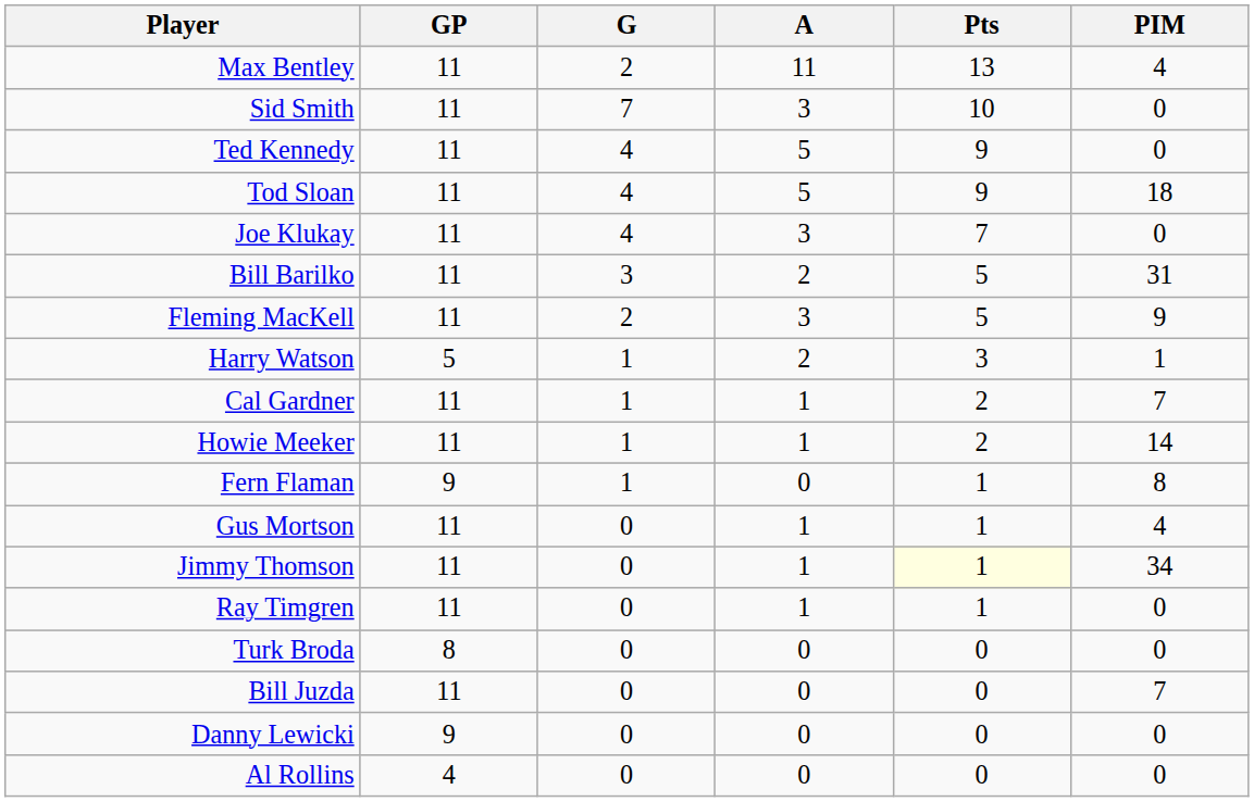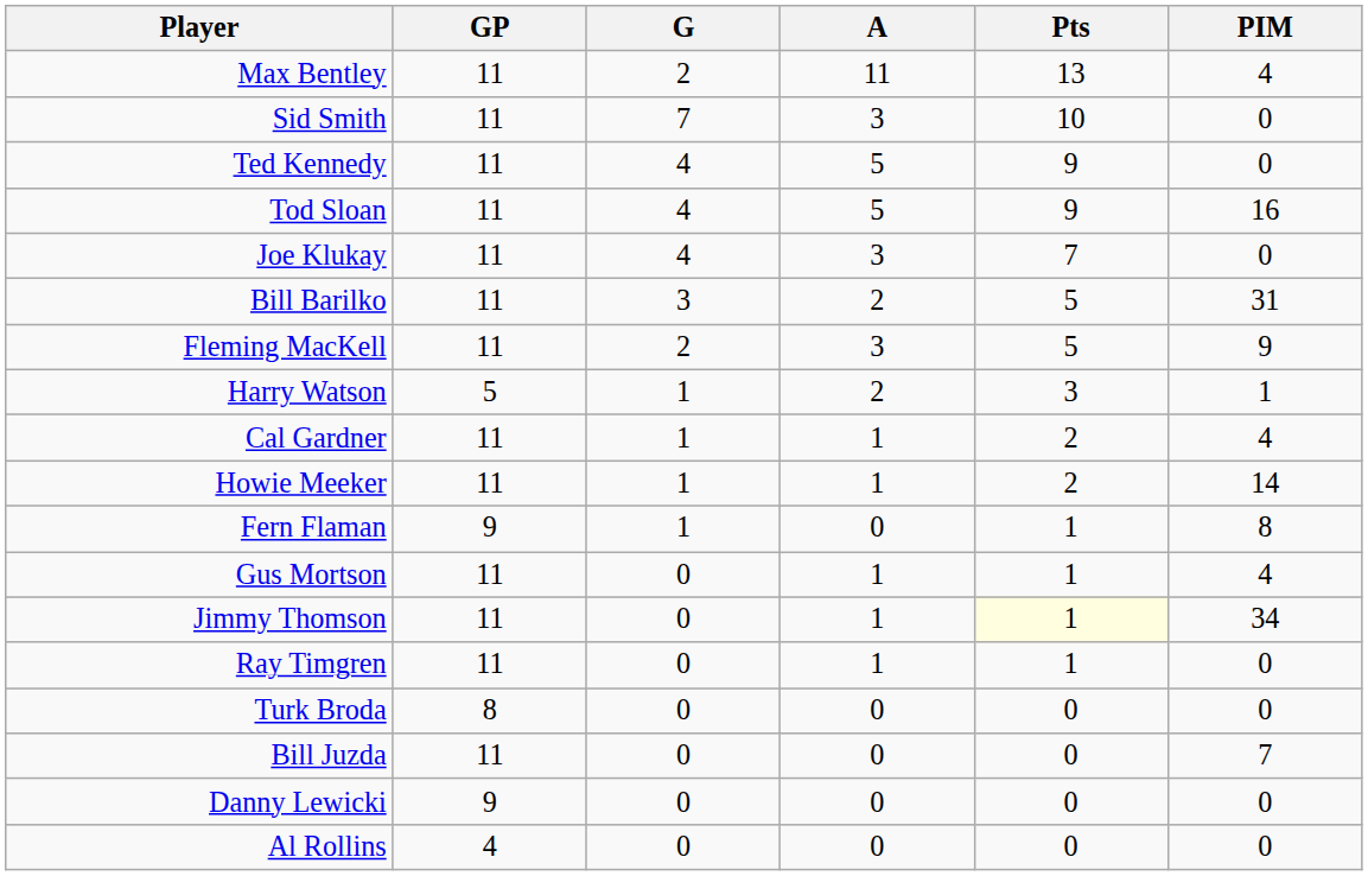 <table class="wikitable sortable" width="60%">
 <tr ALIGN="center">
 <th bgcolor="#DDDDFF" width="10%">Player</th>
 <th bgcolor="#DDDDFF" width="5%">GP</th>
 <th bgcolor="#DDDDFF" width="5%">G</th>
 <th bgcolor="#DDDDFF" width="5%">A</th>
 <th bgcolor="#DDDDFF" width="5%">Pts</th>
 <th bgcolor="#DDDDFF" width="5%">PIM</th>
 </tr>
 <tr align="center">
 <td align="right"><a href='#'>Max Bentley</a></td>
 <td>11</td>
 <td>2</td>
 <td>11</td>
 <td>13</td>
 <td>4</td>
 </tr>
 <tr align="center">
 <td align="right"><a href='#'>Sid Smith</a></td>
 <td>11</td>
 <td>7</td>
 <td>3</td>
 <td>10</td>
 <td>0</td>
 </tr>
 <tr align="center">
 <td align="right"><a href='#'>Ted Kennedy</a></td>
 <td>11</td>
 <td>4</td>
 <td>5</td>
 <td>9</td>
 <td>0</td>
 </tr>
 <tr align="center">
 <td align="right"><a href='#'>Tod Sloan</a></td>
 <td>11</td>
 <td>4</td>
 <td>5</td>
 <td>9</td>
-<td>18</td>
+<td>16</td>
 </tr>
 <tr align="center">
 <td align="right"><a href='#'>Joe Klukay</a></td>
 <td>11</td>
 <td>4</td>
 <td>3</td>
 <td>7</td>
 <td>0</td>
 </tr>
 <tr align="center">
 <td align="right"><a href='#'>Bill Barilko</a></td>
 <td>11</td>
 <td>3</td>
 <td>2</td>
 <td>5</td>
 <td>31</td>
 </tr>
 <tr align="center">
 <td align="right"><a href='#'>Fleming MacKell</a></td>
 <td>11</td>
 <td>2</td>
 <td>3</td>
 <td>5</td>
 <td>9</td>
 </tr>
 <tr align="center">
 <td align="right"><a href='#'>Harry Watson</a></td>
 <td>5</td>
 <td>1</td>
 <td>2</td>
 <td>3</td>
 <td>1</td>
 </tr>
 <tr align="center">
 <td align="right"><a href='#'>Cal Gardner</a></td>
 <td>11</td>
 <td>1</td>
 <td>1</td>
 <td>2</td>
-<td>7</td>
+<td>4</td>
 </tr>
 <tr align="center">
 <td align="right"><a href='#'>Howie Meeker</a></td>
 <td>11</td>
 <td>1</td>
 <td>1</td>
 <td>2</td>
 <td>14</td>
 </tr>
 <tr align="center">
 <td align="right"><a href='#'>Fern Flaman</a></td>
 <td>9</td>
 <td>1</td>
 <td>0</td>
 <td>1</td>
 <td>8</td>
 </tr>
 <tr align="center">
 <td align="right"><a href='#'>Gus Mortson</a></td>
 <td>11</td>
 <td>0</td>
 <td>1</td>
 <td>1</td>
 <td>4</td>
 </tr>
 <tr align="center">
 <td align="right"><a href='#'>Jimmy Thomson</a></td>
 <td>11</td>
 <td>0</td>
 <td>1</td>
 <td style="background: lightyellow;">1</td>
 <td>34</td>
 </tr>
 <tr align="center">
 <td align="right"><a href='#'>Ray Timgren</a></td>
 <td>11</td>
 <td>0</td>
 <td>1</td>
 <td>1</td>
 <td>0</td>
 </tr>
 <tr align="center">
 <td align="right"><a href='#'>Turk Broda</a></td>
 <td>8</td>
 <td>0</td>
 <td>0</td>
 <td>0</td>
 <td>0</td>
 </tr>
 <tr align="center">
 <td align="right"><a href='#'>Bill Juzda</a></td>
 <td>11</td>
 <td>0</td>
 <td>0</td>
 <td>0</td>
 <td>7</td>
 </tr>
 <tr align="center">
 <td align="right"><a href='#'>Danny Lewicki</a></td>
 <td>9</td>
 <td>0</td>
 <td>0</td>
 <td>0</td>
 <td>0</td>
 </tr>
 <tr align="center">
 <td align="right"><a href='#'>Al Rollins</a></td>
 <td>4</td>
 <td>0</td>
 <td>0</td>
 <td>0</td>
 <td>0</td>
 </tr>
 </table>
